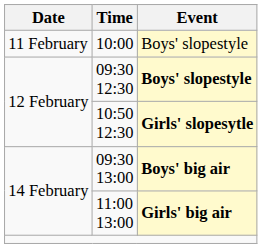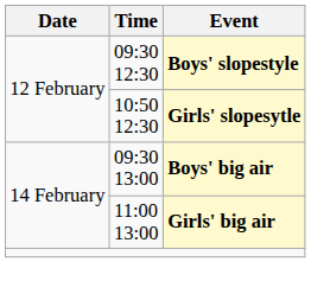 <table class=wikitable>
 <tr>
 <th>Date</th>
 <th>Time</th>
 <th>Event</th>
-</tr>
-<tr>
-<td>11 February</td>
-<td>10:00</td>
-<td style=background:lemonchiffon>Boys' slopestyle</td>
 </tr>
 <tr>
 <td rowspan=2>12 February</td>
 <td>09:30<br>12:30</td>
 <td style=background:lemonchiffon><strong>Boys' slopestyle</strong></td>
 </tr>
 <tr>
 <td>10:50<br>12:30</td>
 <td style=background:lemonchiffon><strong>Girls' slopesytle</strong></td>
 </tr>
 <tr>
 <td rowspan=2>14 February</td>
 <td>09:30<br>13:00</td>
 <td style=background:lemonchiffon><strong>Boys' big air</strong></td>
 </tr>
 <tr>
 <td>11:00<br>13:00</td>
 <td style=background:lemonchiffon><strong>Girls' big air</strong></td>
 </tr>
 <tr>
 <td colspan=3></td>
 </tr>
 </table>
